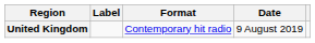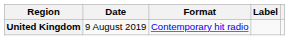 <table class="wikitable plainrowheaders">
 <tr>
 <th>Region</th>
+<th>Date</th>
+<th>Format</th>
 <th>Label</th>
-<th>Format</th>
-<th>Date</th>
 <th></th>
 </tr>
 <tr>
 <th scope="row">United Kingdom</th>
+<td>9 August 2019</td>
+<td><a href='#'>Contemporary hit radio</a></td>
 <td></td>
-<td><a href='#'>Contemporary hit radio</a></td>
-<td>9 August 2019</td>
 <td></td>
 </tr>
 </table>
